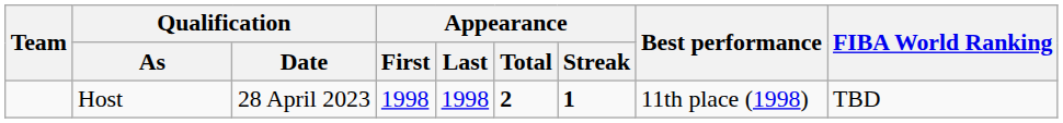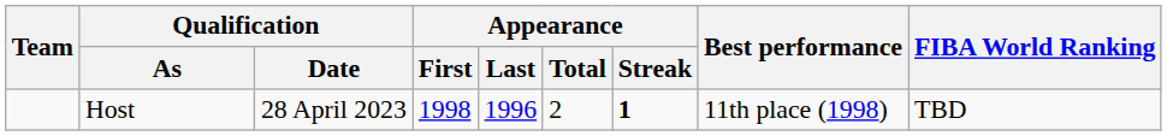 <table class="wikitable">
 <tr>
 <th rowspan=2>Team</th>
 <th colspan=2>Qualification</th>
 <th colspan=4>Appearance</th>
 <th rowspan=2>Best performance</th>
 <th rowspan=2><a href='#'>FIBA World Ranking</a></th>
 </tr>
 <tr>
 <th width=100px>As</th>
 <th>Date</th>
 <th>First</th>
 <th>Last</th>
 <th>Total</th>
 <th>Streak</th>
 </tr>
 <tr>
 <td></td>
 <td>Host</td>
 <td>28 April 2023</td>
 <td><a href='#'>1998</a></td>
-<td><a href='#'>1998</a></td>
-<td><strong>2</strong></td>
+<td><a href='#'>1996</a></td>
+<td>2</td>
 <td><strong>1</strong></td>
 <td>11th place (<a href='#'>1998</a>)</td>
 <td>TBD</td>
 </tr>
 </table>
